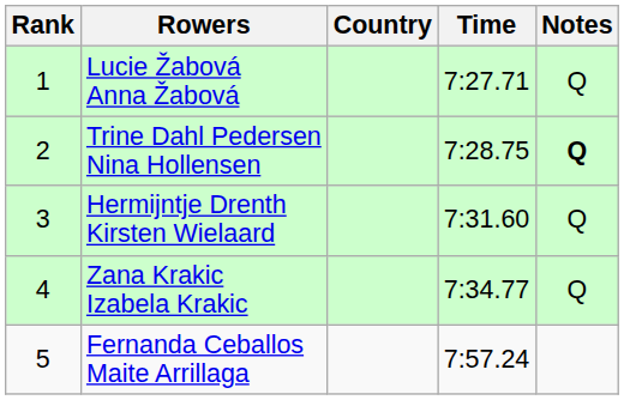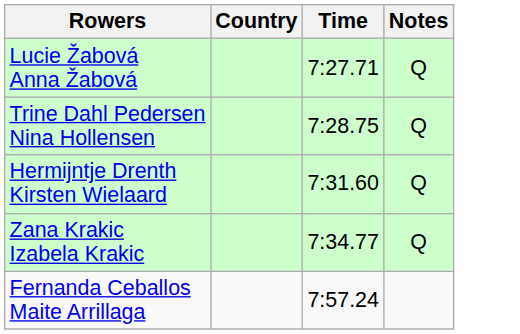 <table class="wikitable" style="text-align:center">
 <tr>
-<th>Rank</th>
 <th>Rowers</th>
 <th>Country</th>
 <th>Time</th>
 <th>Notes</th>
 </tr>
 <tr bgcolor=ccffcc>
-<td>1</td>
 <td align="left"><a href='#'>Lucie Žabová</a><br><a href='#'>Anna Žabová</a></td>
 <td align="left"></td>
 <td>7:27.71</td>
 <td>Q</td>
 </tr>
 <tr bgcolor=ccffcc>
-<td>2</td>
 <td align="left"><a href='#'>Trine Dahl Pedersen</a><br><a href='#'>Nina Hollensen</a></td>
 <td align="left"></td>
 <td>7:28.75</td>
-<td><strong>Q</strong></td>
+<td>Q</td>
 </tr>
 <tr bgcolor=ccffcc>
-<td>3</td>
 <td align="left"><a href='#'>Hermijntje Drenth</a><br><a href='#'>Kirsten Wielaard</a></td>
 <td align="left"></td>
 <td>7:31.60</td>
 <td>Q</td>
 </tr>
 <tr bgcolor=ccffcc>
-<td>4</td>
 <td align="left"><a href='#'>Zana Krakic</a><br><a href='#'>Izabela Krakic</a></td>
 <td align="left"></td>
 <td>7:34.77</td>
 <td>Q</td>
 </tr>
 <tr>
-<td>5</td>
 <td align="left"><a href='#'>Fernanda Ceballos</a><br><a href='#'>Maite Arrillaga</a></td>
 <td align="left"></td>
 <td>7:57.24</td>
 <td></td>
 </tr>
 </table>
